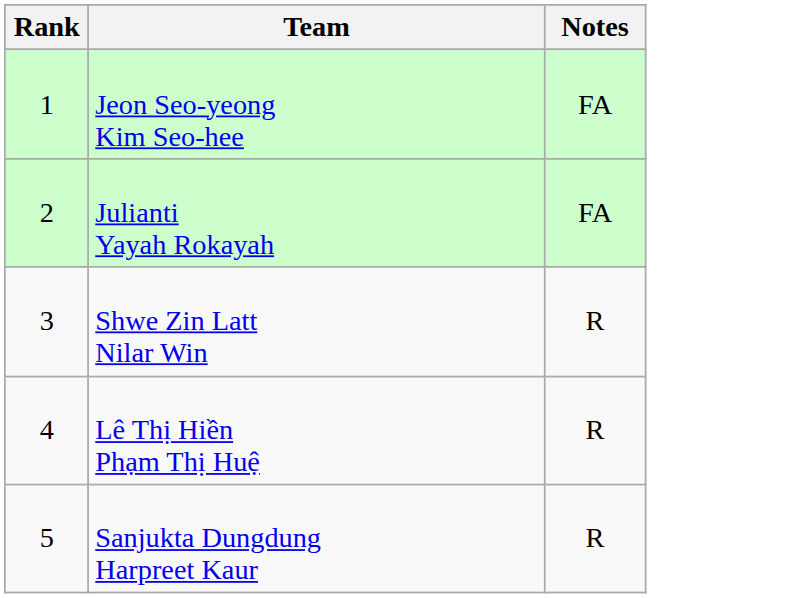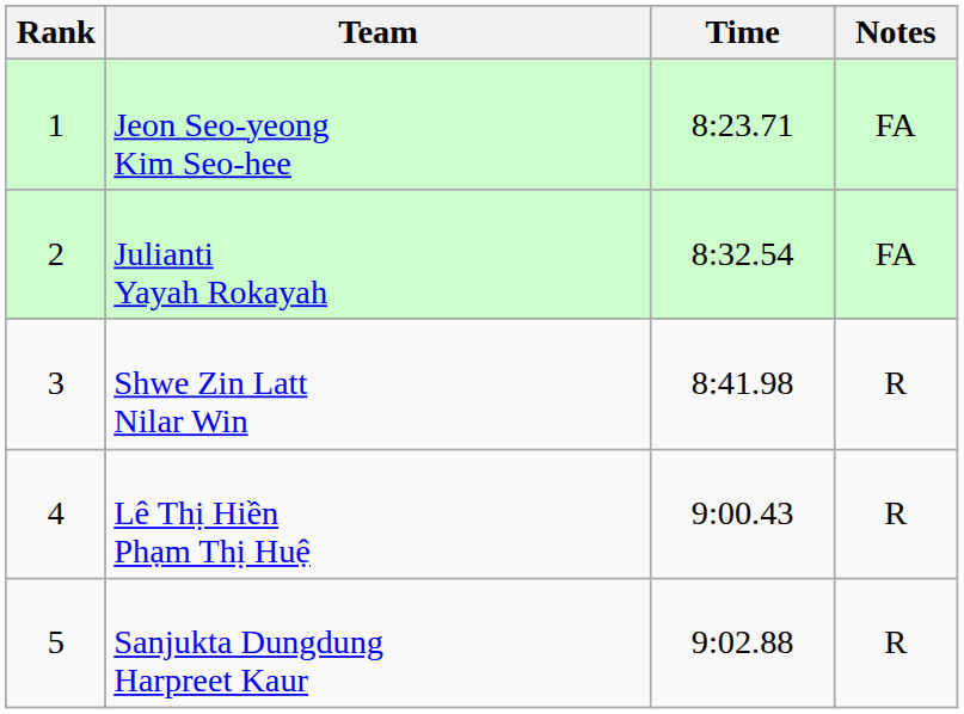 <table class=wikitable style="text-align:center">
 <tr>
 <th width=40>Rank</th>
 <th width=250>Team</th>
+<th width=80>Time</th>
 <th width=50>Notes</th>
 </tr>
 <tr bgcolor="ccffcc">
 <td>1</td>
 <td align="left"><br><a href='#'>Jeon Seo-yeong</a><br><a href='#'>Kim Seo-hee</a></td>
+<td>8:23.71</td>
 <td>FA</td>
 </tr>
 <tr bgcolor="ccffcc">
 <td>2</td>
 <td align="left"><br><a href='#'>Julianti</a><br><a href='#'>Yayah Rokayah</a></td>
+<td>8:32.54</td>
 <td>FA</td>
 </tr>
 <tr>
 <td>3</td>
 <td align="left"><br><a href='#'>Shwe Zin Latt</a><br><a href='#'>Nilar Win</a></td>
+<td>8:41.98</td>
 <td>R</td>
 </tr>
 <tr>
 <td>4</td>
 <td align="left"><br><a href='#'>Lê Thị Hiền</a><br><a href='#'>Phạm Thị Huệ</a></td>
+<td>9:00.43</td>
 <td>R</td>
 </tr>
 <tr>
 <td>5</td>
 <td align="left"><br><a href='#'>Sanjukta Dungdung</a><br><a href='#'>Harpreet Kaur</a></td>
+<td>9:02.88</td>
 <td>R</td>
 </tr>
 </table>
